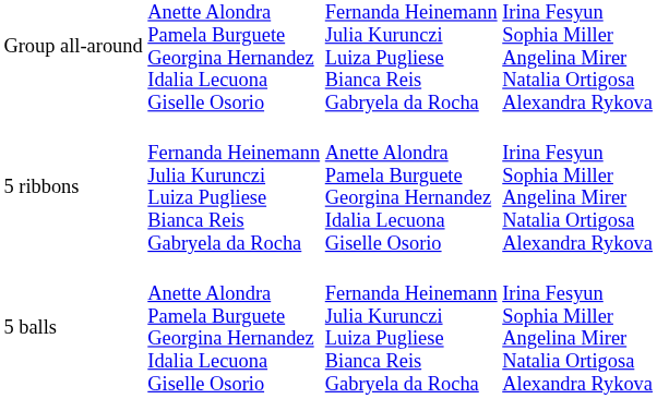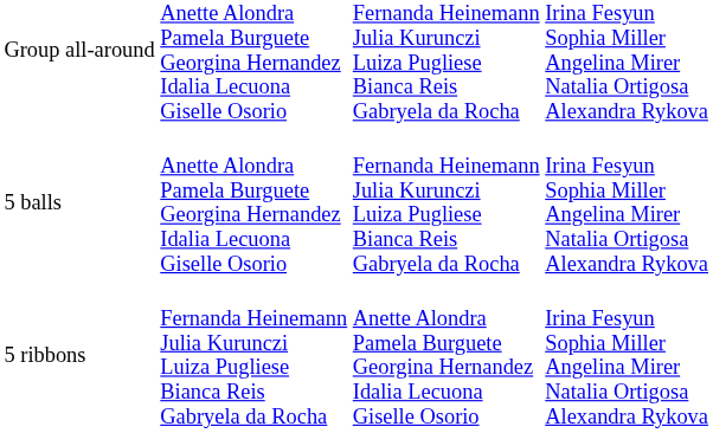 <table>
 <tr>
 <td>Group all-around</td>
+<td><br><a href='#'>Anette Alondra</a><br><a href='#'>Pamela Burguete</a><br><a href='#'>Georgina Hernandez</a><br><a href='#'>Idalia Lecuona</a><br><a href='#'>Giselle Osorio</a></td>
+<td><br><a href='#'>Fernanda Heinemann</a><br><a href='#'>Julia Kurunczi</a><br><a href='#'>Luiza Pugliese</a><br><a href='#'>Bianca Reis</a><br><a href='#'>Gabryela da Rocha</a></td>
+<td><br><a href='#'>Irina Fesyun</a><br><a href='#'>Sophia Miller</a><br><a href='#'>Angelina Mirer</a><br><a href='#'>Natalia Ortigosa</a><br><a href='#'>Alexandra Rykova</a></td>
+</tr>
+<tr>
+<td>5 balls</td>
 <td><br><a href='#'>Anette Alondra</a><br><a href='#'>Pamela Burguete</a><br><a href='#'>Georgina Hernandez</a><br><a href='#'>Idalia Lecuona</a><br><a href='#'>Giselle Osorio</a></td>
 <td><br><a href='#'>Fernanda Heinemann</a><br><a href='#'>Julia Kurunczi</a><br><a href='#'>Luiza Pugliese</a><br><a href='#'>Bianca Reis</a><br><a href='#'>Gabryela da Rocha</a></td>
 <td><br><a href='#'>Irina Fesyun</a><br><a href='#'>Sophia Miller</a><br><a href='#'>Angelina Mirer</a><br><a href='#'>Natalia Ortigosa</a><br><a href='#'>Alexandra Rykova</a></td>
 </tr>
 <tr>
 <td>5 ribbons</td>
 <td><br><a href='#'>Fernanda Heinemann</a><br><a href='#'>Julia Kurunczi</a><br><a href='#'>Luiza Pugliese</a><br><a href='#'>Bianca Reis</a><br><a href='#'>Gabryela da Rocha</a></td>
 <td><br><a href='#'>Anette Alondra</a><br><a href='#'>Pamela Burguete</a><br><a href='#'>Georgina Hernandez</a><br><a href='#'>Idalia Lecuona</a><br><a href='#'>Giselle Osorio</a></td>
 <td><br><a href='#'>Irina Fesyun</a><br><a href='#'>Sophia Miller</a><br><a href='#'>Angelina Mirer</a><br><a href='#'>Natalia Ortigosa</a><br><a href='#'>Alexandra Rykova</a></td>
 </tr>
-<tr>
-<td>5 balls</td>
-<td><br><a href='#'>Anette Alondra</a><br><a href='#'>Pamela Burguete</a><br><a href='#'>Georgina Hernandez</a><br><a href='#'>Idalia Lecuona</a><br><a href='#'>Giselle Osorio</a></td>
-<td><br><a href='#'>Fernanda Heinemann</a><br><a href='#'>Julia Kurunczi</a><br><a href='#'>Luiza Pugliese</a><br><a href='#'>Bianca Reis</a><br><a href='#'>Gabryela da Rocha</a></td>
-<td><br><a href='#'>Irina Fesyun</a><br><a href='#'>Sophia Miller</a><br><a href='#'>Angelina Mirer</a><br><a href='#'>Natalia Ortigosa</a><br><a href='#'>Alexandra Rykova</a></td>
-</tr>
 </table>
